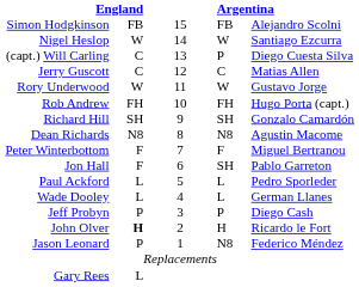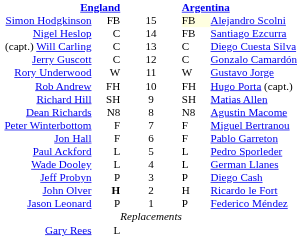 <table width="100%" style="font-size:90%" cellspacing="0" cellpadding="0" align=center>
 <tr>
 <td width=41%;text-align=right></td>
 <td width=3%;text-align:right></td>
 <td width=4%;text-align:center></td>
 <td width=3%;text-align:left></td>
 <td width=49%;text-align:left></td>
 </tr>
 <tr>
 <td colspan=2 align=right><strong><a href='#'>England</a></strong></td>
 <td></td>
 <td colspan=2><strong><a href='#'>Argentina</a></strong></td>
 </tr>
 <tr>
 <td align=right><a href='#'>Simon Hodgkinson</a></td>
 <td align=right>FB</td>
 <td align=center>15</td>
-<td>FB</td>
+<td style="background: lightyellow;">FB</td>
 <td><a href='#'>Alejandro Scolni</a></td>
 </tr>
 <tr>
 <td align=right><a href='#'>Nigel Heslop</a></td>
-<td align=right>W</td>
+<td align=right>C</td>
 <td align=center>14</td>
-<td>W</td>
+<td>FB</td>
 <td><a href='#'>Santiago Ezcurra</a></td>
 </tr>
 <tr>
 <td align=right>(capt.) <a href='#'>Will Carling</a></td>
 <td align=right>C</td>
 <td align=center>13</td>
-<td>P</td>
+<td>C</td>
 <td><a href='#'>Diego Cuesta Silva</a></td>
 </tr>
 <tr>
 <td align=right><a href='#'>Jerry Guscott</a></td>
 <td align=right>C</td>
 <td align=center>12</td>
 <td>C</td>
-<td><a href='#'>Matias Allen</a></td>
+<td><a href='#'>Gonzalo Camardón</a></td>
 </tr>
 <tr>
 <td align=right><a href='#'>Rory Underwood</a></td>
 <td align=right>W</td>
 <td align=center>11</td>
 <td>W</td>
 <td><a href='#'>Gustavo Jorge</a></td>
 </tr>
 <tr>
 <td align=right><a href='#'>Rob Andrew</a></td>
 <td align=right>FH</td>
 <td align=center>10</td>
 <td>FH</td>
 <td><a href='#'>Hugo Porta</a> (capt.)</td>
 </tr>
 <tr>
 <td align=right><a href='#'>Richard Hill</a></td>
 <td align=right>SH</td>
 <td align=center>9</td>
 <td>SH</td>
-<td><a href='#'>Gonzalo Camardón</a></td>
+<td><a href='#'>Matias Allen</a></td>
 </tr>
 <tr>
 <td align=right><a href='#'>Dean Richards</a></td>
 <td align=right>N8</td>
 <td align=center>8</td>
 <td>N8</td>
 <td><a href='#'>Agustin Macome</a></td>
 </tr>
 <tr>
 <td align=right><a href='#'>Peter Winterbottom</a></td>
 <td align=right>F</td>
 <td align=center>7</td>
 <td>F</td>
 <td><a href='#'>Miguel Bertranou</a></td>
 </tr>
 <tr>
 <td align=right><a href='#'>Jon Hall</a></td>
 <td align=right>F</td>
 <td align=center>6</td>
-<td>SH</td>
+<td>F</td>
 <td><a href='#'>Pablo Garreton</a></td>
 </tr>
 <tr>
 <td align=right> <a href='#'>Paul Ackford</a></td>
 <td align=right>L</td>
 <td align=center>5</td>
 <td>L</td>
 <td><a href='#'>Pedro Sporleder</a></td>
 </tr>
 <tr>
 <td align=right><a href='#'>Wade Dooley</a></td>
 <td align=right>L</td>
 <td align=center>4</td>
 <td>L</td>
 <td><a href='#'>German Llanes</a></td>
 </tr>
 <tr>
 <td align=right><a href='#'>Jeff Probyn</a></td>
 <td align=right>P</td>
 <td align=center>3</td>
 <td>P</td>
 <td><a href='#'>Diego Cash</a></td>
 </tr>
 <tr>
 <td align=right><a href='#'>John Olver</a></td>
 <td align=right><strong>H</strong></td>
 <td align=center>2</td>
 <td>H</td>
 <td><a href='#'>Ricardo le Fort</a></td>
 </tr>
 <tr>
 <td align=right><a href='#'>Jason Leonard</a></td>
 <td align=right>P</td>
 <td align=center>1</td>
-<td>N8</td>
+<td>P</td>
 <td><a href='#'>Federico Méndez</a> </td>
 </tr>
 <tr>
 <td></td>
 <td></td>
 <td align=center><em>Replacements</em></td>
 <td></td>
 <td></td>
 </tr>
 <tr>
 <td align=right> <a href='#'>Gary Rees</a></td>
 <td align=right>L</td>
 <td align=center></td>
 <td></td>
 <td></td>
 </tr>
 </table>
